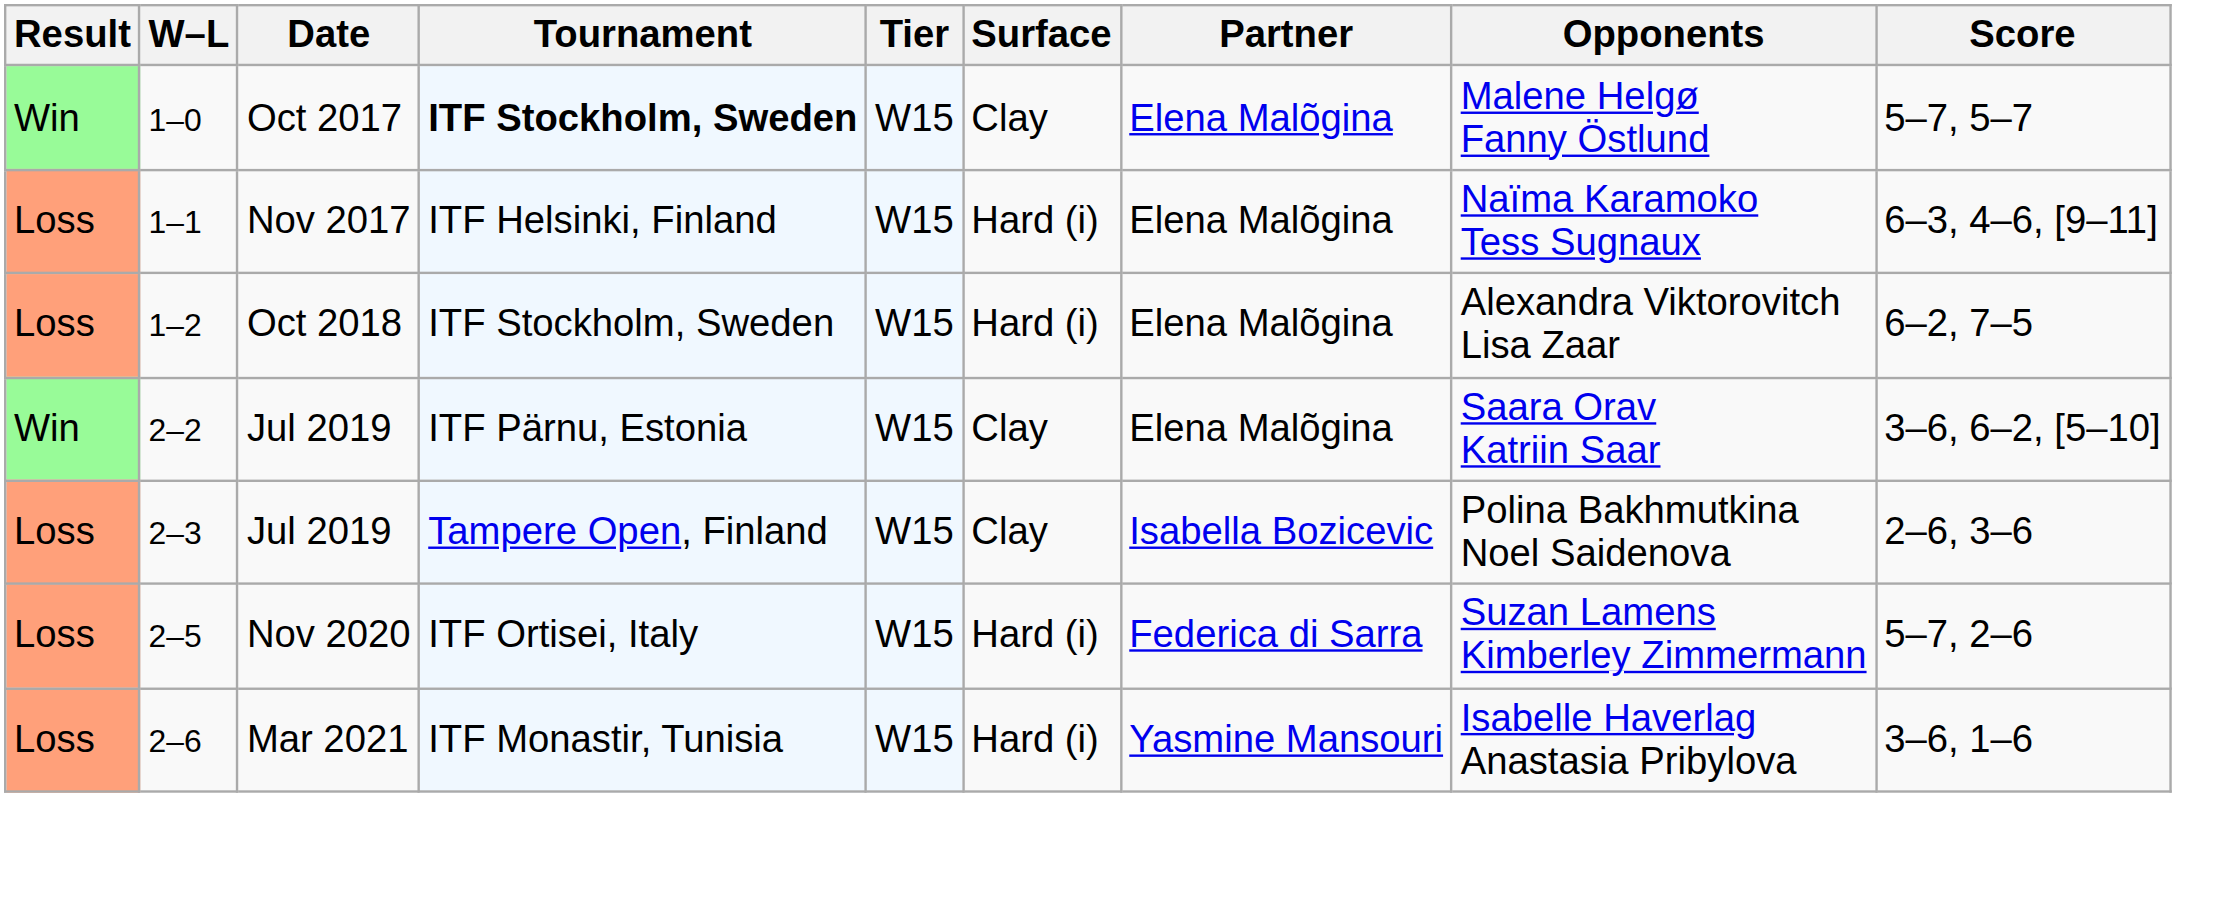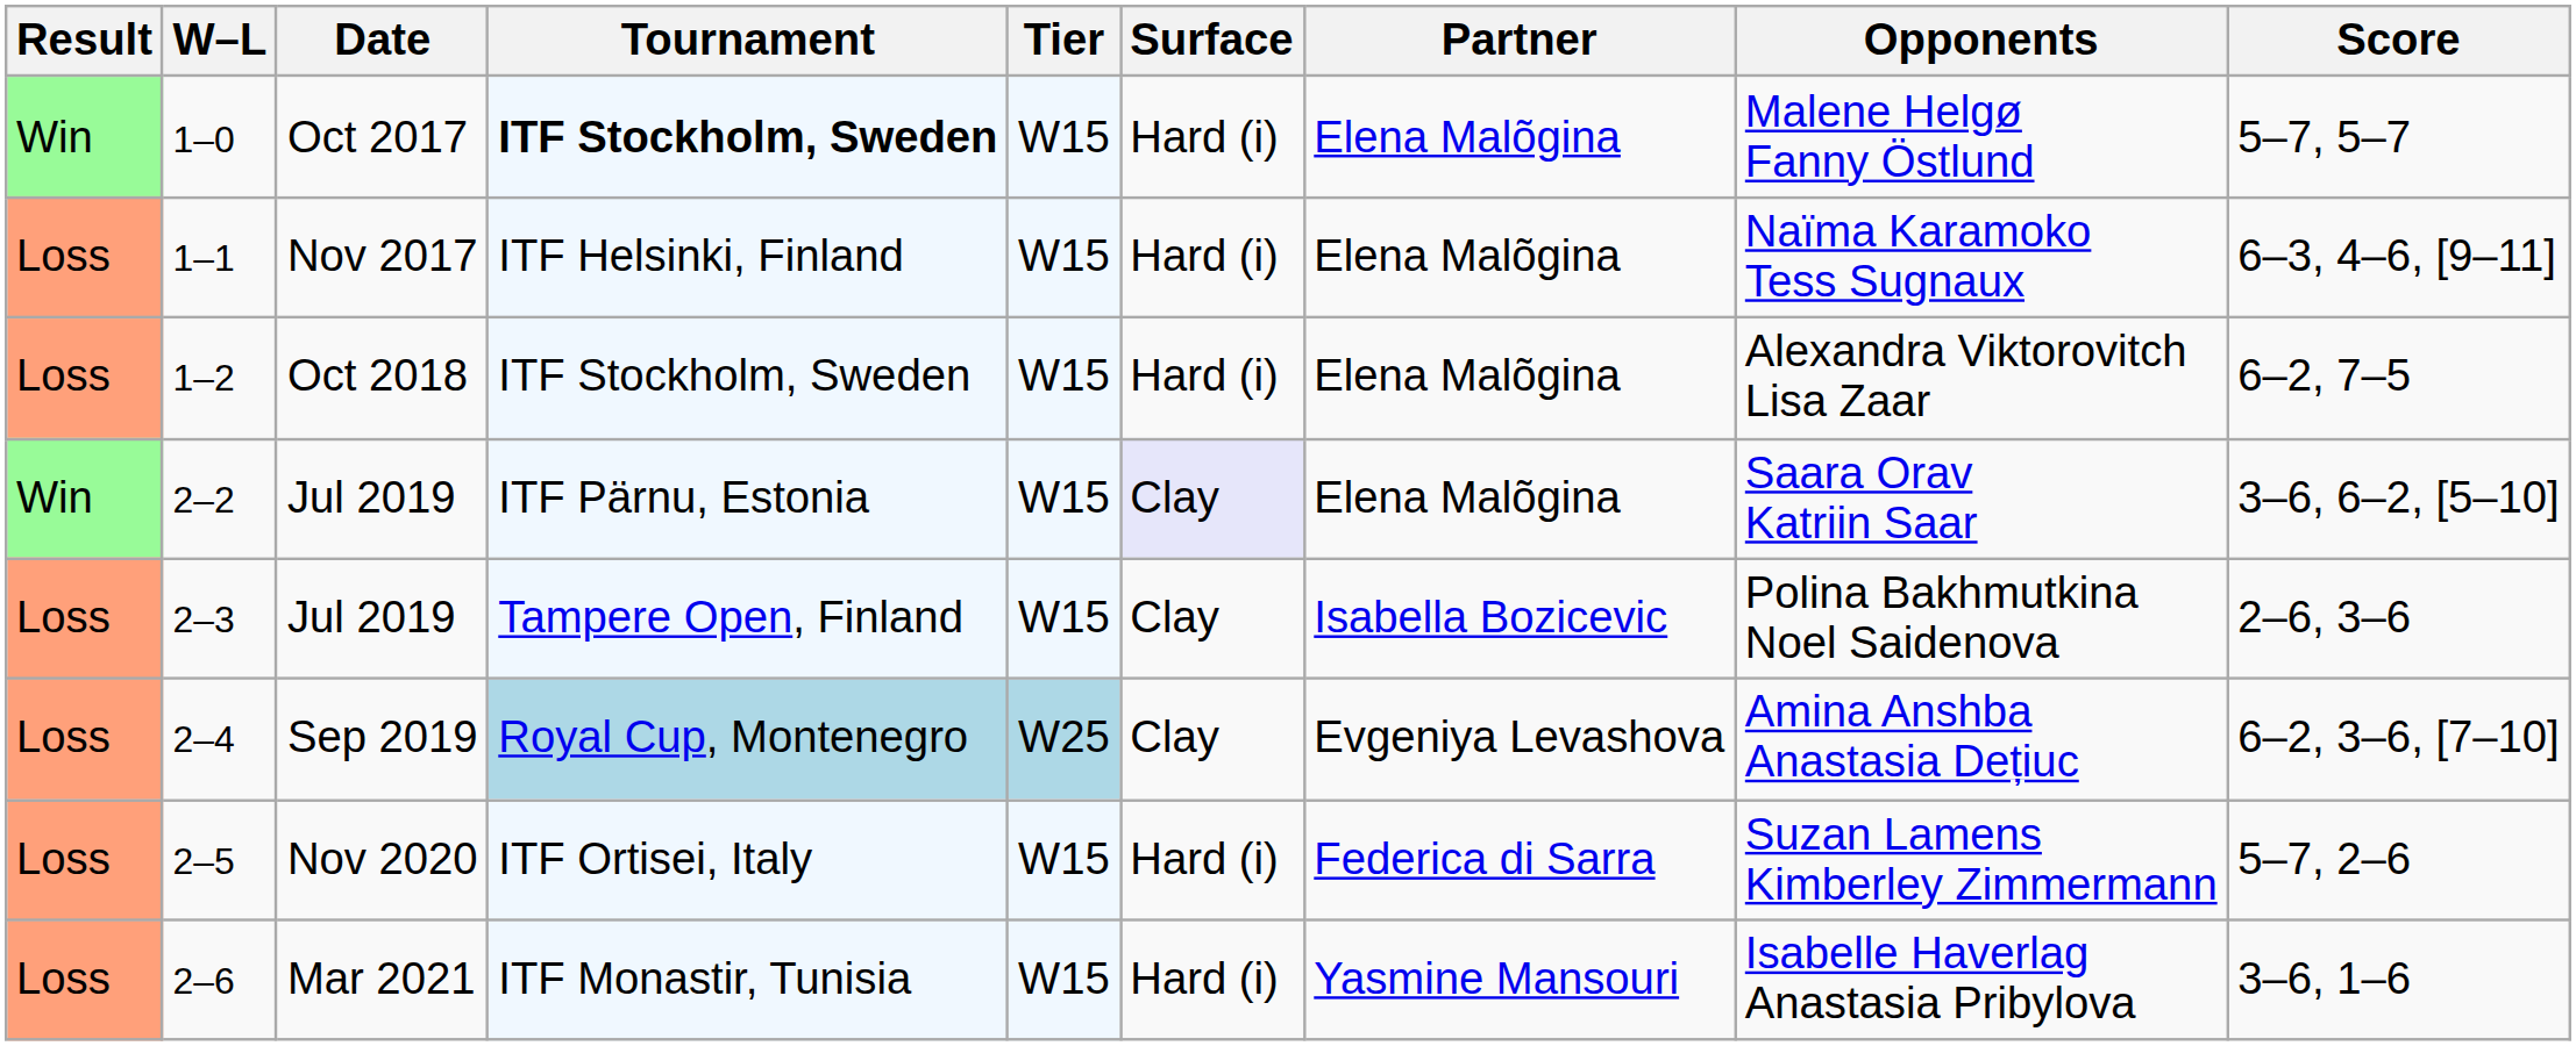 <table class="sortable wikitable">
 <tr>
 <th>Result</th>
 <th class="unsortable">W–L</th>
 <th>Date</th>
 <th>Tournament</th>
 <th>Tier</th>
 <th>Surface</th>
 <th>Partner</th>
 <th>Opponents</th>
 <th class="unsortable">Score</th>
 </tr>
 <tr>
 <td style="background:#98fb98;">Win</td>
 <td><small>1–0</small></td>
 <td>Oct 2017</td>
 <td style="background:#f0f8ff;"><strong>ITF Stockholm, Sweden</strong></td>
 <td style="background:#f0f8ff;">W15</td>
-<td>Clay</td>
+<td>Hard (i)</td>
 <td> <a href='#'>Elena Malõgina</a></td>
 <td> <a href='#'>Malene Helgø</a><br> <a href='#'>Fanny Östlund</a></td>
 <td>5–7, 5–7</td>
 </tr>
 <tr>
 <td style="background:#ffa07a;">Loss</td>
 <td><small>1–1</small></td>
 <td>Nov 2017</td>
 <td style="background:#f0f8ff;">ITF Helsinki, Finland</td>
 <td style="background:#f0f8ff;">W15</td>
 <td>Hard (i)</td>
 <td> Elena Malõgina</td>
 <td> <a href='#'>Naïma Karamoko</a><br> <a href='#'>Tess Sugnaux</a></td>
 <td>6–3, 4–6, [9–11]</td>
 </tr>
 <tr>
 <td style="background:#ffa07a;">Loss</td>
 <td><small>1–2</small></td>
 <td>Oct 2018</td>
 <td style="background:#f0f8ff;">ITF Stockholm, Sweden</td>
 <td style="background:#f0f8ff;">W15</td>
 <td>Hard (i)</td>
 <td> Elena Malõgina</td>
 <td> Alexandra Viktorovitch<br> Lisa Zaar</td>
 <td>6–2, 7–5</td>
 </tr>
 <tr>
 <td style="background:#98fb98;">Win</td>
 <td><small>2–2</small></td>
 <td>Jul 2019</td>
 <td style="background:#f0f8ff;">ITF Pärnu, Estonia</td>
 <td style="background:#f0f8ff;">W15</td>
-<td>Clay</td>
+<td style="background: lavender;">Clay</td>
 <td> Elena Malõgina</td>
 <td> <a href='#'>Saara Orav</a><br> <a href='#'>Katriin Saar</a></td>
 <td>3–6, 6–2, [5–10]</td>
 </tr>
 <tr>
 <td style="background:#ffa07a;">Loss</td>
 <td><small>2–3</small></td>
 <td>Jul 2019</td>
 <td style="background:#f0f8ff;"><a href='#'>Tampere Open</a>, Finland</td>
 <td style="background:#f0f8ff;">W15</td>
 <td>Clay</td>
 <td> <a href='#'>Isabella Bozicevic</a></td>
 <td> Polina Bakhmutkina<br> Noel Saidenova</td>
 <td>2–6, 3–6</td>
+</tr>
+<tr>
+<td style="background:#ffa07a;">Loss</td>
+<td><small>2–4</small></td>
+<td>Sep 2019</td>
+<td style="background:lightblue;"><a href='#'>Royal Cup</a>, Montenegro</td>
+<td style="background:lightblue;">W25</td>
+<td>Clay</td>
+<td> Evgeniya Levashova</td>
+<td> <a href='#'>Amina Anshba</a><br> <a href='#'>Anastasia Dețiuc</a></td>
+<td>6–2, 3–6, [7–10]</td>
 </tr>
 <tr>
 <td style="background:#ffa07a;">Loss</td>
 <td><small>2–5</small></td>
 <td>Nov 2020</td>
 <td style="background:#f0f8ff;">ITF Ortisei, Italy</td>
 <td style="background:#f0f8ff;">W15</td>
 <td>Hard (i)</td>
 <td> <a href='#'>Federica di Sarra</a></td>
 <td> <a href='#'>Suzan Lamens</a><br> <a href='#'>Kimberley Zimmermann</a></td>
 <td>5–7, 2–6</td>
 </tr>
 <tr>
 <td style="background:#ffa07a;">Loss</td>
 <td><small>2–6</small></td>
 <td>Mar 2021</td>
 <td style="background:#f0f8ff;">ITF Monastir, Tunisia</td>
 <td style="background:#f0f8ff;">W15</td>
 <td>Hard (i)</td>
 <td> <a href='#'>Yasmine Mansouri</a></td>
 <td> <a href='#'>Isabelle Haverlag</a><br> Anastasia Pribylova</td>
 <td>3–6, 1–6</td>
 </tr>
 </table>
